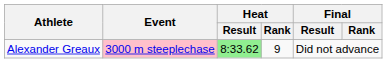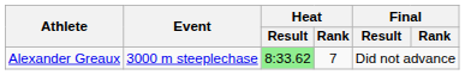 <table class=wikitable style="font-size:90%">
 <tr>
 <th rowspan="2">Athlete</th>
 <th rowspan="2">Event</th>
 <th colspan="2">Heat</th>
 <th colspan="2">Final</th>
 </tr>
 <tr style="font-size:95%">
 <th>Result</th>
 <th>Rank</th>
 <th>Result</th>
 <th>Rank</th>
 </tr>
 <tr align=center>
 <td align=left><a href='#'>Alexander Greaux</a></td>
-<td align=left style="background: pink;"><a href='#'>3000 m steeplechase</a></td>
+<td align=left><a href='#'>3000 m steeplechase</a></td>
 <td style="background: lightgreen;">8:33.62</td>
-<td>9</td>
+<td>7</td>
 <td colspan=2>Did not advance</td>
 </tr>
 </table>
